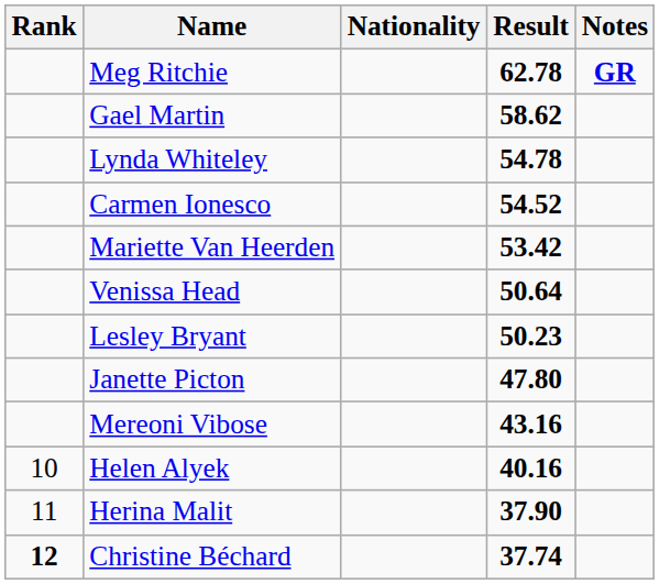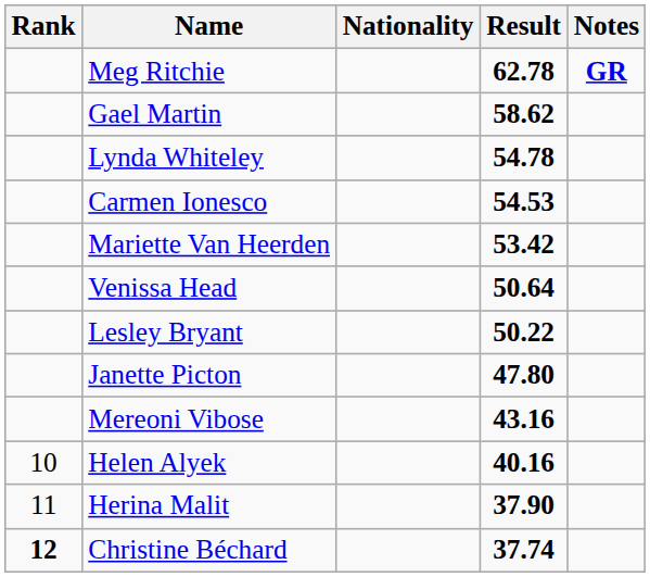 <table class="wikitable sortable" style=" text-align:center">
 <tr>
 <th>Rank</th>
 <th>Name</th>
 <th>Nationality</th>
 <th>Result</th>
 <th>Notes</th>
 </tr>
 <tr>
 <td></td>
 <td align=left><a href='#'>Meg Ritchie</a></td>
 <td align=left></td>
 <td><strong>62.78</strong></td>
 <td><strong><a href='#'>GR</a></strong></td>
 </tr>
 <tr>
 <td></td>
 <td align=left><a href='#'>Gael Martin</a></td>
 <td align=left></td>
 <td><strong>58.62</strong></td>
 <td></td>
 </tr>
 <tr>
 <td></td>
 <td align=left><a href='#'>Lynda Whiteley</a></td>
 <td align=left></td>
 <td><strong>54.78</strong></td>
 <td></td>
 </tr>
 <tr>
 <td></td>
 <td align=left><a href='#'>Carmen Ionesco</a></td>
 <td align=left></td>
-<td><strong>54.52</strong></td>
+<td><strong>54.53</strong></td>
 <td></td>
 </tr>
 <tr>
 <td></td>
 <td align=left><a href='#'>Mariette Van Heerden</a></td>
 <td align=left></td>
 <td><strong>53.42</strong></td>
 <td></td>
 </tr>
 <tr>
 <td></td>
 <td align=left><a href='#'>Venissa Head</a></td>
 <td align=left></td>
 <td><strong>50.64</strong></td>
 <td></td>
 </tr>
 <tr>
 <td></td>
 <td align=left><a href='#'>Lesley Bryant</a></td>
 <td align=left></td>
-<td><strong>50.23</strong></td>
+<td><strong>50.22</strong></td>
 <td></td>
 </tr>
 <tr>
 <td></td>
 <td align=left><a href='#'>Janette Picton</a></td>
 <td align=left></td>
 <td><strong>47.80</strong></td>
 <td></td>
 </tr>
 <tr>
 <td></td>
 <td align=left><a href='#'>Mereoni Vibose</a></td>
 <td align=left></td>
 <td><strong>43.16</strong></td>
 <td></td>
 </tr>
 <tr>
 <td>10</td>
 <td align=left><a href='#'>Helen Alyek</a></td>
 <td align=left></td>
 <td><strong>40.16</strong></td>
 <td></td>
 </tr>
 <tr>
 <td>11</td>
 <td align=left><a href='#'>Herina Malit</a></td>
 <td align=left></td>
 <td><strong>37.90</strong></td>
 <td></td>
 </tr>
 <tr>
 <td><strong>12</strong></td>
 <td align=left><a href='#'>Christine Béchard</a></td>
 <td align=left></td>
 <td><strong>37.74</strong></td>
 <td></td>
 </tr>
 </table>
